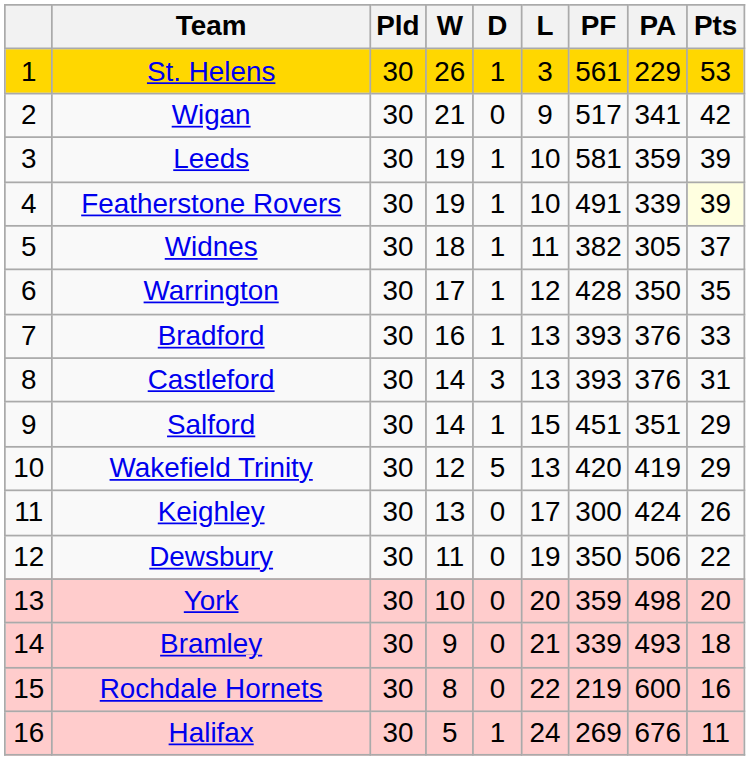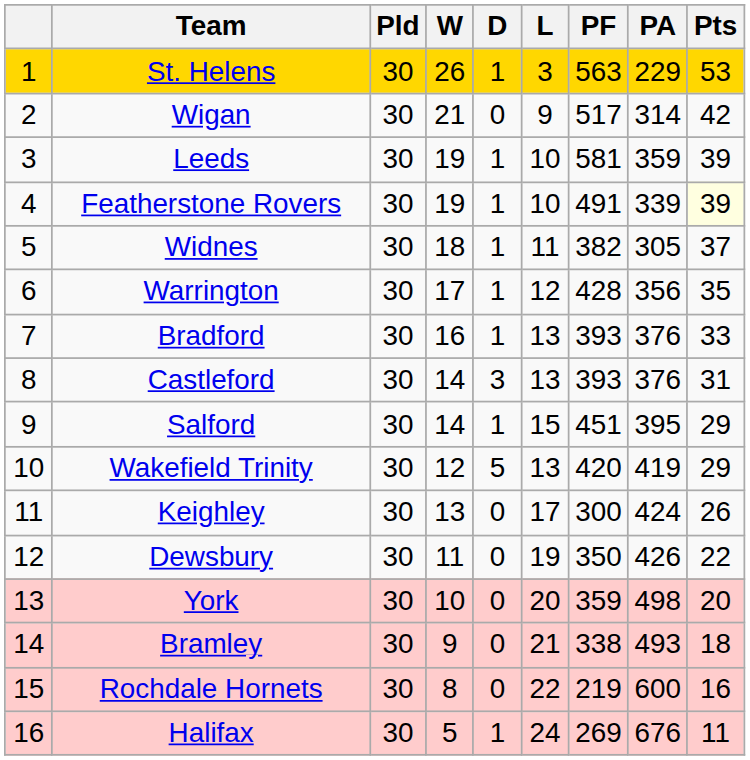 <table class="wikitable" style="text-align:center;">
 <tr>
 <th style="width:20px;" abbr="Position"></th>
 <th width=175>Team</th>
 <th style="width:20px;" abbr="Played">Pld</th>
 <th style="width:20px;" abbr="Won">W</th>
 <th style="width:20px;" abbr="Drawn">D</th>
 <th style="width:20px;" abbr="Lost">L</th>
 <th style="width:20px;" abbr="”Points" For”>PF</th>
 <th style="width:20px;" abbr="”Points" Against”>PA</th>
 <th style="width:20px;" abbr="Points">Pts</th>
 </tr>
 <tr style="text-align:center; background:gold;">
 <td>1</td>
 <td><a href='#'>St. Helens</a></td>
 <td>30</td>
 <td>26</td>
 <td>1</td>
 <td>3</td>
-<td>561</td>
+<td>563</td>
 <td>229</td>
 <td>53</td>
 </tr>
 <tr style="text-align:center;">
 <td>2</td>
 <td><a href='#'>Wigan</a></td>
 <td>30</td>
 <td>21</td>
 <td>0</td>
 <td>9</td>
 <td>517</td>
-<td>341</td>
+<td>314</td>
 <td>42</td>
 </tr>
 <tr style="text-align:center;">
 <td>3</td>
 <td><a href='#'>Leeds</a></td>
 <td>30</td>
 <td>19</td>
 <td>1</td>
 <td>10</td>
 <td>581</td>
 <td>359</td>
 <td>39</td>
 </tr>
 <tr style="text-align:center;">
 <td>4</td>
 <td><a href='#'>Featherstone Rovers</a></td>
 <td>30</td>
 <td>19</td>
 <td>1</td>
 <td>10</td>
 <td>491</td>
 <td>339</td>
 <td style="background: lightyellow;">39</td>
 </tr>
 <tr style="text-align:center;">
 <td>5</td>
 <td><a href='#'>Widnes</a></td>
 <td>30</td>
 <td>18</td>
 <td>1</td>
 <td>11</td>
 <td>382</td>
 <td>305</td>
 <td>37</td>
 </tr>
 <tr style="text-align:center;">
 <td>6</td>
 <td><a href='#'>Warrington</a></td>
 <td>30</td>
 <td>17</td>
 <td>1</td>
 <td>12</td>
 <td>428</td>
-<td>350</td>
+<td>356</td>
 <td>35</td>
 </tr>
 <tr style="text-align:center;">
 <td>7</td>
 <td><a href='#'>Bradford</a></td>
 <td>30</td>
 <td>16</td>
 <td>1</td>
 <td>13</td>
 <td>393</td>
 <td>376</td>
 <td>33</td>
 </tr>
 <tr style="text-align:center;">
 <td>8</td>
 <td><a href='#'>Castleford</a></td>
 <td>30</td>
 <td>14</td>
 <td>3</td>
 <td>13</td>
 <td>393</td>
 <td>376</td>
 <td>31</td>
 </tr>
 <tr style="text-align:center;">
 <td>9</td>
 <td><a href='#'>Salford</a></td>
 <td>30</td>
 <td>14</td>
 <td>1</td>
 <td>15</td>
 <td>451</td>
-<td>351</td>
+<td>395</td>
 <td>29</td>
 </tr>
 <tr style="text-align:center;">
 <td>10</td>
 <td><a href='#'>Wakefield Trinity</a></td>
 <td>30</td>
 <td>12</td>
 <td>5</td>
 <td>13</td>
 <td>420</td>
 <td>419</td>
 <td>29</td>
 </tr>
 <tr style="text-align:center;">
 <td>11</td>
 <td><a href='#'>Keighley</a></td>
 <td>30</td>
 <td>13</td>
 <td>0</td>
 <td>17</td>
 <td>300</td>
 <td>424</td>
 <td>26</td>
 </tr>
 <tr style="text-align:center;">
 <td>12</td>
 <td><a href='#'>Dewsbury</a></td>
 <td>30</td>
 <td>11</td>
 <td>0</td>
 <td>19</td>
 <td>350</td>
-<td>506</td>
+<td>426</td>
 <td>22</td>
 </tr>
 <tr style="text-align:center; background:#FFCCCC;">
 <td>13</td>
 <td><a href='#'>York</a></td>
 <td>30</td>
 <td>10</td>
 <td>0</td>
 <td>20</td>
 <td>359</td>
 <td>498</td>
 <td>20</td>
 </tr>
 <tr style="text-align:center; background:#FFCCCC;">
 <td>14</td>
 <td><a href='#'>Bramley</a></td>
 <td>30</td>
 <td>9</td>
 <td>0</td>
 <td>21</td>
-<td>339</td>
+<td>338</td>
 <td>493</td>
 <td>18</td>
 </tr>
 <tr style="text-align:center; background:#FFCCCC;">
 <td>15</td>
 <td><a href='#'>Rochdale Hornets</a></td>
 <td>30</td>
 <td>8</td>
 <td>0</td>
 <td>22</td>
 <td>219</td>
 <td>600</td>
 <td>16</td>
 </tr>
 <tr style="text-align:center; background:#FFCCCC;">
 <td>16</td>
 <td><a href='#'>Halifax</a></td>
 <td>30</td>
 <td>5</td>
 <td>1</td>
 <td>24</td>
 <td>269</td>
 <td>676</td>
 <td>11</td>
 </tr>
 </table>
